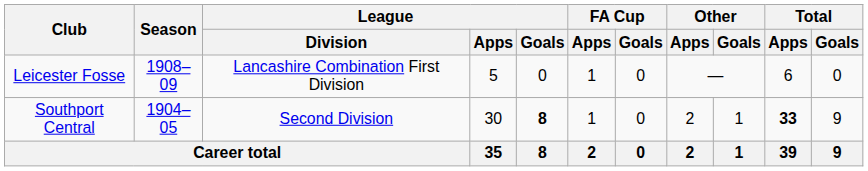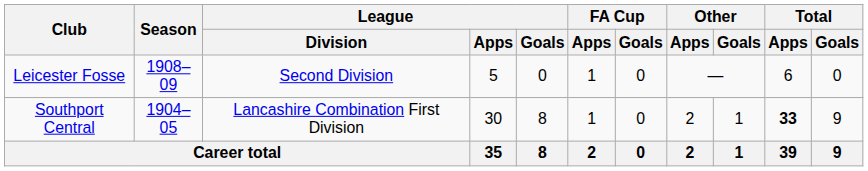 <table class="wikitable" style="text-align: center">
 <tr>
 <th rowspan="2">Club</th>
 <th rowspan="2">Season</th>
 <th colspan="3">League</th>
 <th colspan="2">FA Cup</th>
 <th colspan="2">Other</th>
 <th colspan="2">Total</th>
 </tr>
 <tr>
 <th>Division</th>
 <th>Apps</th>
 <th>Goals</th>
 <th>Apps</th>
 <th>Goals</th>
 <th>Apps</th>
 <th>Goals</th>
 <th>Apps</th>
 <th>Goals</th>
 </tr>
 <tr>
 <td><a href='#'>Leicester Fosse</a></td>
 <td><a href='#'>1908–09</a></td>
-<td><a href='#'>Lancashire Combination</a> First Division</td>
+<td><a href='#'>Second Division</a></td>
 <td>5</td>
 <td>0</td>
 <td>1</td>
 <td>0</td>
 <td colspan="2">―</td>
 <td>6</td>
 <td>0</td>
 </tr>
 <tr>
 <td><a href='#'>Southport Central</a></td>
 <td><a href='#'>1904–05</a></td>
-<td><a href='#'>Second Division</a></td>
+<td><a href='#'>Lancashire Combination</a> First Division</td>
 <td>30</td>
-<td><strong>8</strong></td>
+<td>8</td>
 <td>1</td>
 <td>0</td>
 <td>2</td>
 <td>1</td>
 <td><strong>33</strong></td>
 <td>9</td>
 </tr>
 <tr>
 <th colspan="3">Career total</th>
 <th>35</th>
 <th>8</th>
 <th>2</th>
 <th>0</th>
 <th>2</th>
 <th>1</th>
 <th>39</th>
 <th>9</th>
 </tr>
 </table>
